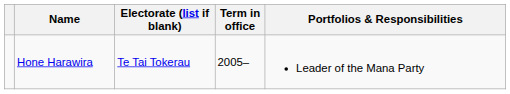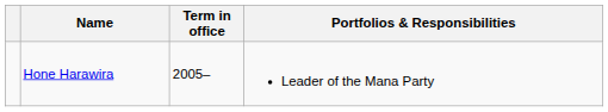 <table class="wikitable" style="width:80%;">
 <tr>
 <th style="width:2%;"></th>
 <th style="width:20%;">Name</th>
-<th style="width:20%;">Electorate (<a href='#'>list</a> if blank)</th>
 <th style="width:10%;">Term in office</th>
 <th style="width:48%;">Portfolios & Responsibilities</th>
 </tr>
 <tr>
 <td></td>
 <td><a href='#'>Hone Harawira</a></td>
-<td><a href='#'>Te Tai Tokerau</a></td>
 <td>2005–</td>
 <td><br><ul><li>Leader of the Mana Party</li></ul></td>
 </tr>
 </table>
